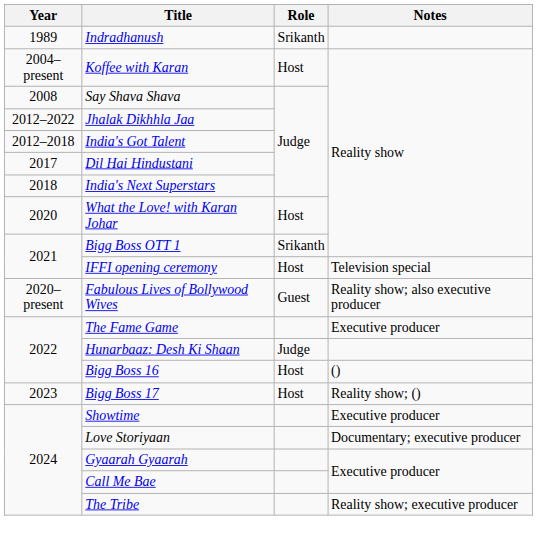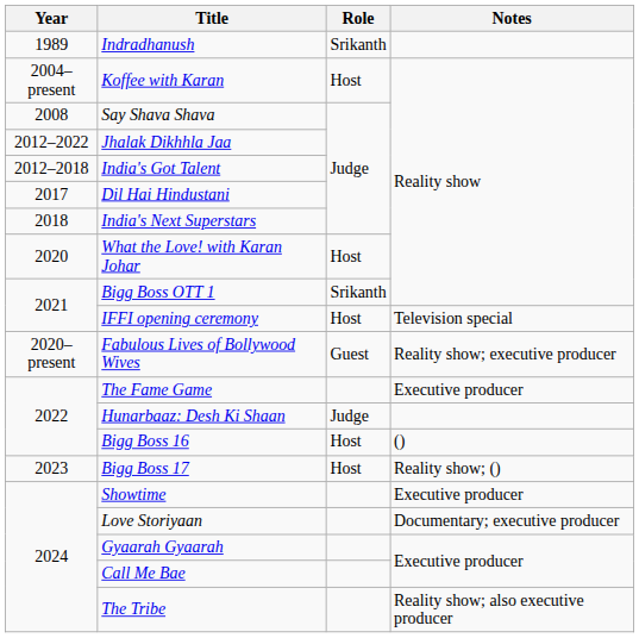 <table class="wikitable sortable">
 <tr>
 <th scope="col">Year</th>
 <th scope="col">Title</th>
 <th scope="col">Role</th>
 <th scope="col" class="unsortable">Notes</th>
 </tr>
 <tr>
 <td style="text-align:center;">1989</td>
 <td><em><a href='#'>Indradhanush</a></em></td>
 <td>Srikanth</td>
 <td></td>
 </tr>
 <tr>
 <td style="text-align:center;">2004–present</td>
 <td><em><a href='#'>Koffee with Karan</a></em></td>
 <td>Host</td>
 <td rowspan=8>Reality show</td>
 </tr>
 <tr>
 <td style="text-align:center;">2008</td>
 <td><em>Say Shava Shava</em></td>
 <td rowspan="5">Judge</td>
 </tr>
 <tr>
 <td style="text-align:center;">2012–2022</td>
 <td><em><a href='#'>Jhalak Dikhhla Jaa</a></em></td>
 </tr>
 <tr>
 <td style="text-align:center;">2012–2018</td>
 <td><em><a href='#'>India's Got Talent</a></em></td>
 </tr>
 <tr>
 <td style="text-align:center;">2017</td>
 <td><em><a href='#'>Dil Hai Hindustani</a></em></td>
 </tr>
 <tr>
 <td style="text-align:center;">2018</td>
 <td><em><a href='#'>India's Next Superstars</a></em></td>
 </tr>
 <tr>
 <td style="text-align:center;">2020</td>
 <td><em><a href='#'>What the Love! with Karan Johar</a></em></td>
 <td>Host</td>
 </tr>
 <tr>
 <td style="text-align:center;" rowspan="2">2021</td>
 <td><em><a href='#'>Bigg Boss OTT 1</a></em></td>
 <td>Srikanth</td>
 </tr>
 <tr>
 <td><a href='#'><em>IFFI opening ceremony</em></a></td>
 <td>Host</td>
 <td>Television special</td>
 </tr>
 <tr>
 <td style="text-align:center;">2020–present</td>
 <td><em><a href='#'>Fabulous Lives of Bollywood Wives</a></em></td>
 <td>Guest</td>
-<td>Reality show; also executive producer</td>
+<td>Reality show; executive producer</td>
 </tr>
 <tr>
 <td style="text-align:center;" rowspan=3>2022</td>
 <td><em><a href='#'>The Fame Game</a></em></td>
 <td></td>
 <td>Executive producer</td>
 </tr>
 <tr>
 <td><em><a href='#'>Hunarbaaz: Desh Ki Shaan</a></em></td>
 <td>Judge</td>
 <td></td>
 </tr>
 <tr>
 <td><em><a href='#'>Bigg Boss 16</a></em></td>
 <td>Host</td>
 <td> ()</td>
 </tr>
 <tr>
 <td style="text-align:center;">2023</td>
 <td><em><a href='#'>Bigg Boss 17</a></em></td>
 <td>Host</td>
 <td>Reality show;  ()</td>
 </tr>
 <tr>
 <td rowspan="5" style="text-align:center;">2024</td>
 <td><em><a href='#'>Showtime</a></em></td>
 <td></td>
 <td>Executive producer</td>
 </tr>
 <tr>
 <td><em>Love Storiyaan</em></td>
 <td></td>
 <td>Documentary; executive producer</td>
 </tr>
 <tr>
 <td><em><a href='#'>Gyaarah Gyaarah</a></em></td>
 <td></td>
 <td rowspan=2>Executive producer</td>
 </tr>
 <tr>
 <td><em><a href='#'>Call Me Bae</a></em></td>
 <td></td>
 </tr>
 <tr>
 <td><em><a href='#'>The Tribe</a></em></td>
 <td></td>
-<td>Reality show; executive producer</td>
+<td>Reality show; also executive producer</td>
 </tr>
 </table>
